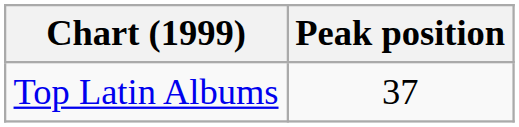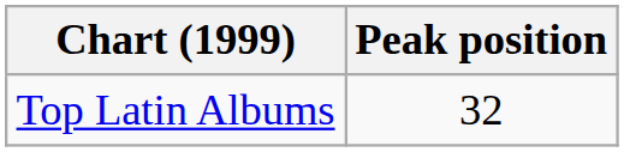 <table class="wikitable">
 <tr>
 <th>Chart (1999)</th>
 <th>Peak position</th>
 </tr>
 <tr>
 <td><a href='#'>Top Latin Albums</a></td>
-<td align="center">37</td>
+<td align="center">32</td>
 </tr>
 </table>
